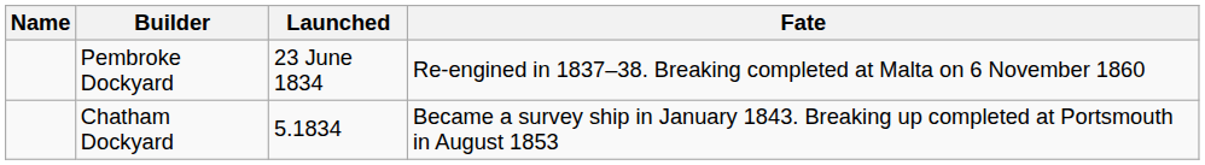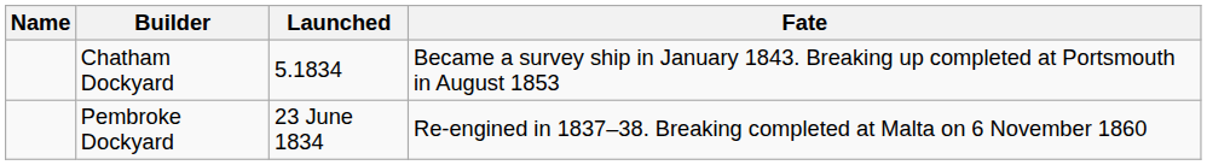 <table class="wikitable" style="text-align:left">
 <tr>
 <th>Name</th>
 <th>Builder</th>
 <th>Launched</th>
 <th>Fate</th>
 </tr>
 <tr>
 <td></td>
+<td>Chatham Dockyard</td>
+<td>5.1834</td>
+<td>Became a survey ship in January 1843. Breaking up completed at Portsmouth in August 1853</td>
+</tr>
+<tr>
+<td></td>
 <td>Pembroke Dockyard</td>
 <td>23 June 1834</td>
 <td>Re-engined in 1837–38. Breaking completed at Malta on 6 November 1860</td>
 </tr>
-<tr>
-<td></td>
-<td>Chatham Dockyard</td>
-<td>5.1834</td>
-<td>Became a survey ship in January 1843. Breaking up completed at Portsmouth in August 1853</td>
-</tr>
 </table>
